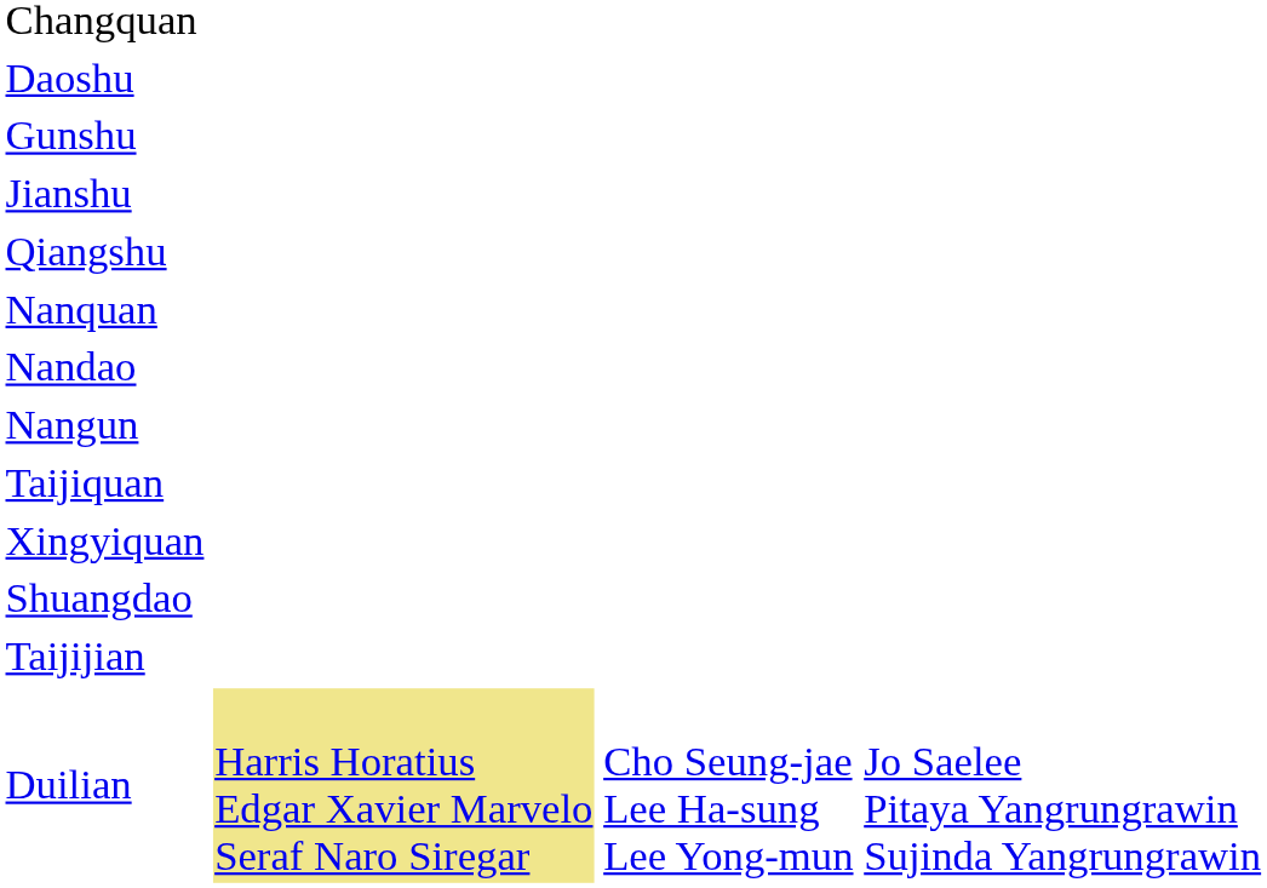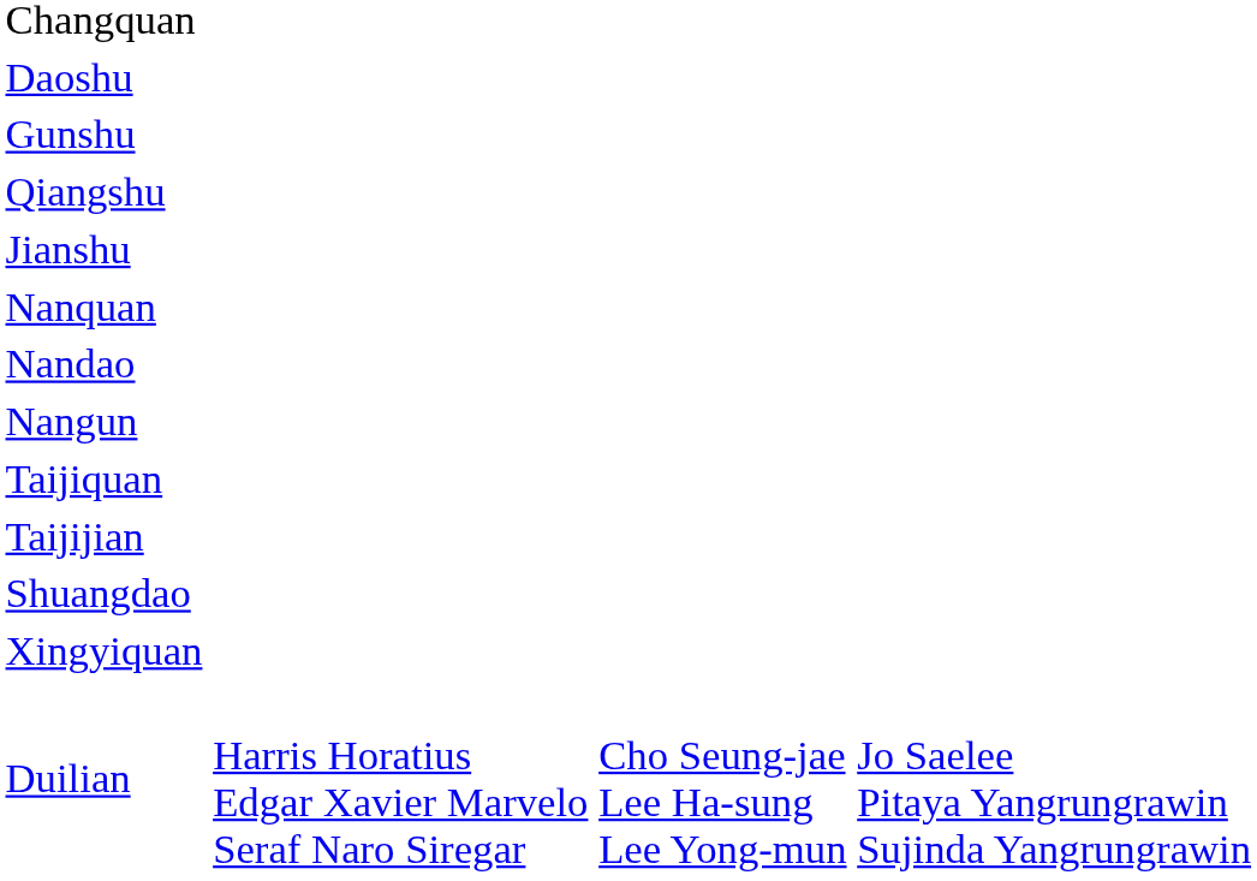 <table>
 <tr>
 <td>Changquan<br></td>
 <td></td>
 <td></td>
 <td></td>
 </tr>
 <tr>
 <td><a href='#'>Daoshu</a></td>
 <td></td>
 <td></td>
 <td></td>
 </tr>
 <tr>
 <td><a href='#'>Gunshu</a></td>
 <td></td>
 <td></td>
 <td></td>
 </tr>
 <tr>
-<td><a href='#'>Jianshu</a></td>
+<td><a href='#'>Qiangshu</a></td>
 <td></td>
 <td></td>
 <td></td>
 </tr>
 <tr>
-<td><a href='#'>Qiangshu</a></td>
+<td><a href='#'>Jianshu</a></td>
 <td></td>
 <td></td>
 <td></td>
 </tr>
 <tr>
 <td><a href='#'>Nanquan</a></td>
 <td></td>
 <td></td>
 <td></td>
 </tr>
 <tr>
 <td><a href='#'>Nandao</a></td>
 <td></td>
 <td></td>
 <td></td>
 </tr>
 <tr>
 <td><a href='#'>Nangun</a></td>
 <td></td>
 <td></td>
 <td></td>
 </tr>
 <tr>
 <td><a href='#'>Taijiquan</a></td>
 <td></td>
 <td></td>
 <td></td>
 </tr>
 <tr>
-<td><a href='#'>Xingyiquan</a></td>
+<td><a href='#'>Taijijian</a></td>
 <td></td>
 <td></td>
 <td></td>
 </tr>
 <tr>
 <td><a href='#'>Shuangdao</a></td>
 <td></td>
 <td></td>
 <td></td>
 </tr>
 <tr>
-<td><a href='#'>Taijijian</a></td>
+<td><a href='#'>Xingyiquan</a></td>
 <td></td>
 <td></td>
 <td></td>
 </tr>
 <tr>
 <td><a href='#'>Duilian</a></td>
-<td style="background: khaki;"><br><a href='#'>Harris Horatius</a><br><a href='#'>Edgar Xavier Marvelo</a><br><a href='#'>Seraf Naro Siregar</a></td>
+<td><br><a href='#'>Harris Horatius</a><br><a href='#'>Edgar Xavier Marvelo</a><br><a href='#'>Seraf Naro Siregar</a></td>
 <td><br><a href='#'>Cho Seung-jae</a><br><a href='#'>Lee Ha-sung</a><br><a href='#'>Lee Yong-mun</a></td>
 <td><br><a href='#'>Jo Saelee</a><br><a href='#'>Pitaya Yangrungrawin</a><br><a href='#'>Sujinda Yangrungrawin</a></td>
 </tr>
 </table>
